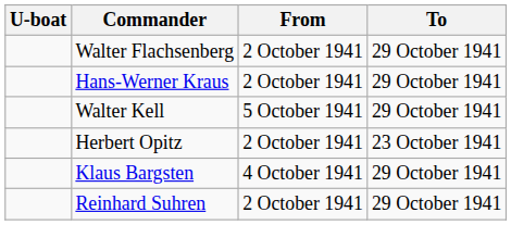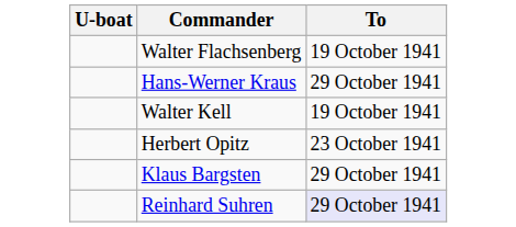 <table class="wikitable sortable" style="margin: 1em auto 1em auto;" style="margin: 1em auto 1em auto;">
 <tr>
 <th>U-boat</th>
 <th>Commander</th>
-<th>From</th>
 <th>To</th>
 </tr>
 <tr>
 <td align="center"></td>
 <td align="left">Walter Flachsenberg</td>
-<td align="right">2 October 1941</td>
-<td align="right">29 October 1941</td>
+<td align="right">19 October 1941</td>
 </tr>
 <tr>
 <td align="center"></td>
 <td align="left"><a href='#'>Hans-Werner Kraus</a></td>
-<td align="right">2 October 1941</td>
 <td align="right">29 October 1941</td>
 </tr>
 <tr>
 <td align="center"></td>
 <td align="left">Walter Kell</td>
-<td align="right">5 October 1941</td>
-<td align="right">29 October 1941</td>
+<td align="right">19 October 1941</td>
 </tr>
 <tr>
 <td align="center"></td>
 <td align="left">Herbert Opitz</td>
-<td align="right">2 October 1941</td>
 <td align="right">23 October 1941</td>
 </tr>
 <tr>
 <td align="center"></td>
 <td align="left"><a href='#'>Klaus Bargsten</a></td>
-<td align="right">4 October 1941</td>
 <td align="right">29 October 1941</td>
 </tr>
 <tr>
 <td align="center"></td>
 <td align="left"><a href='#'>Reinhard Suhren</a></td>
-<td align="right">2 October 1941</td>
-<td align="right">29 October 1941</td>
+<td align="right" style="background: lavender;">29 October 1941</td>
 </tr>
 </table>
